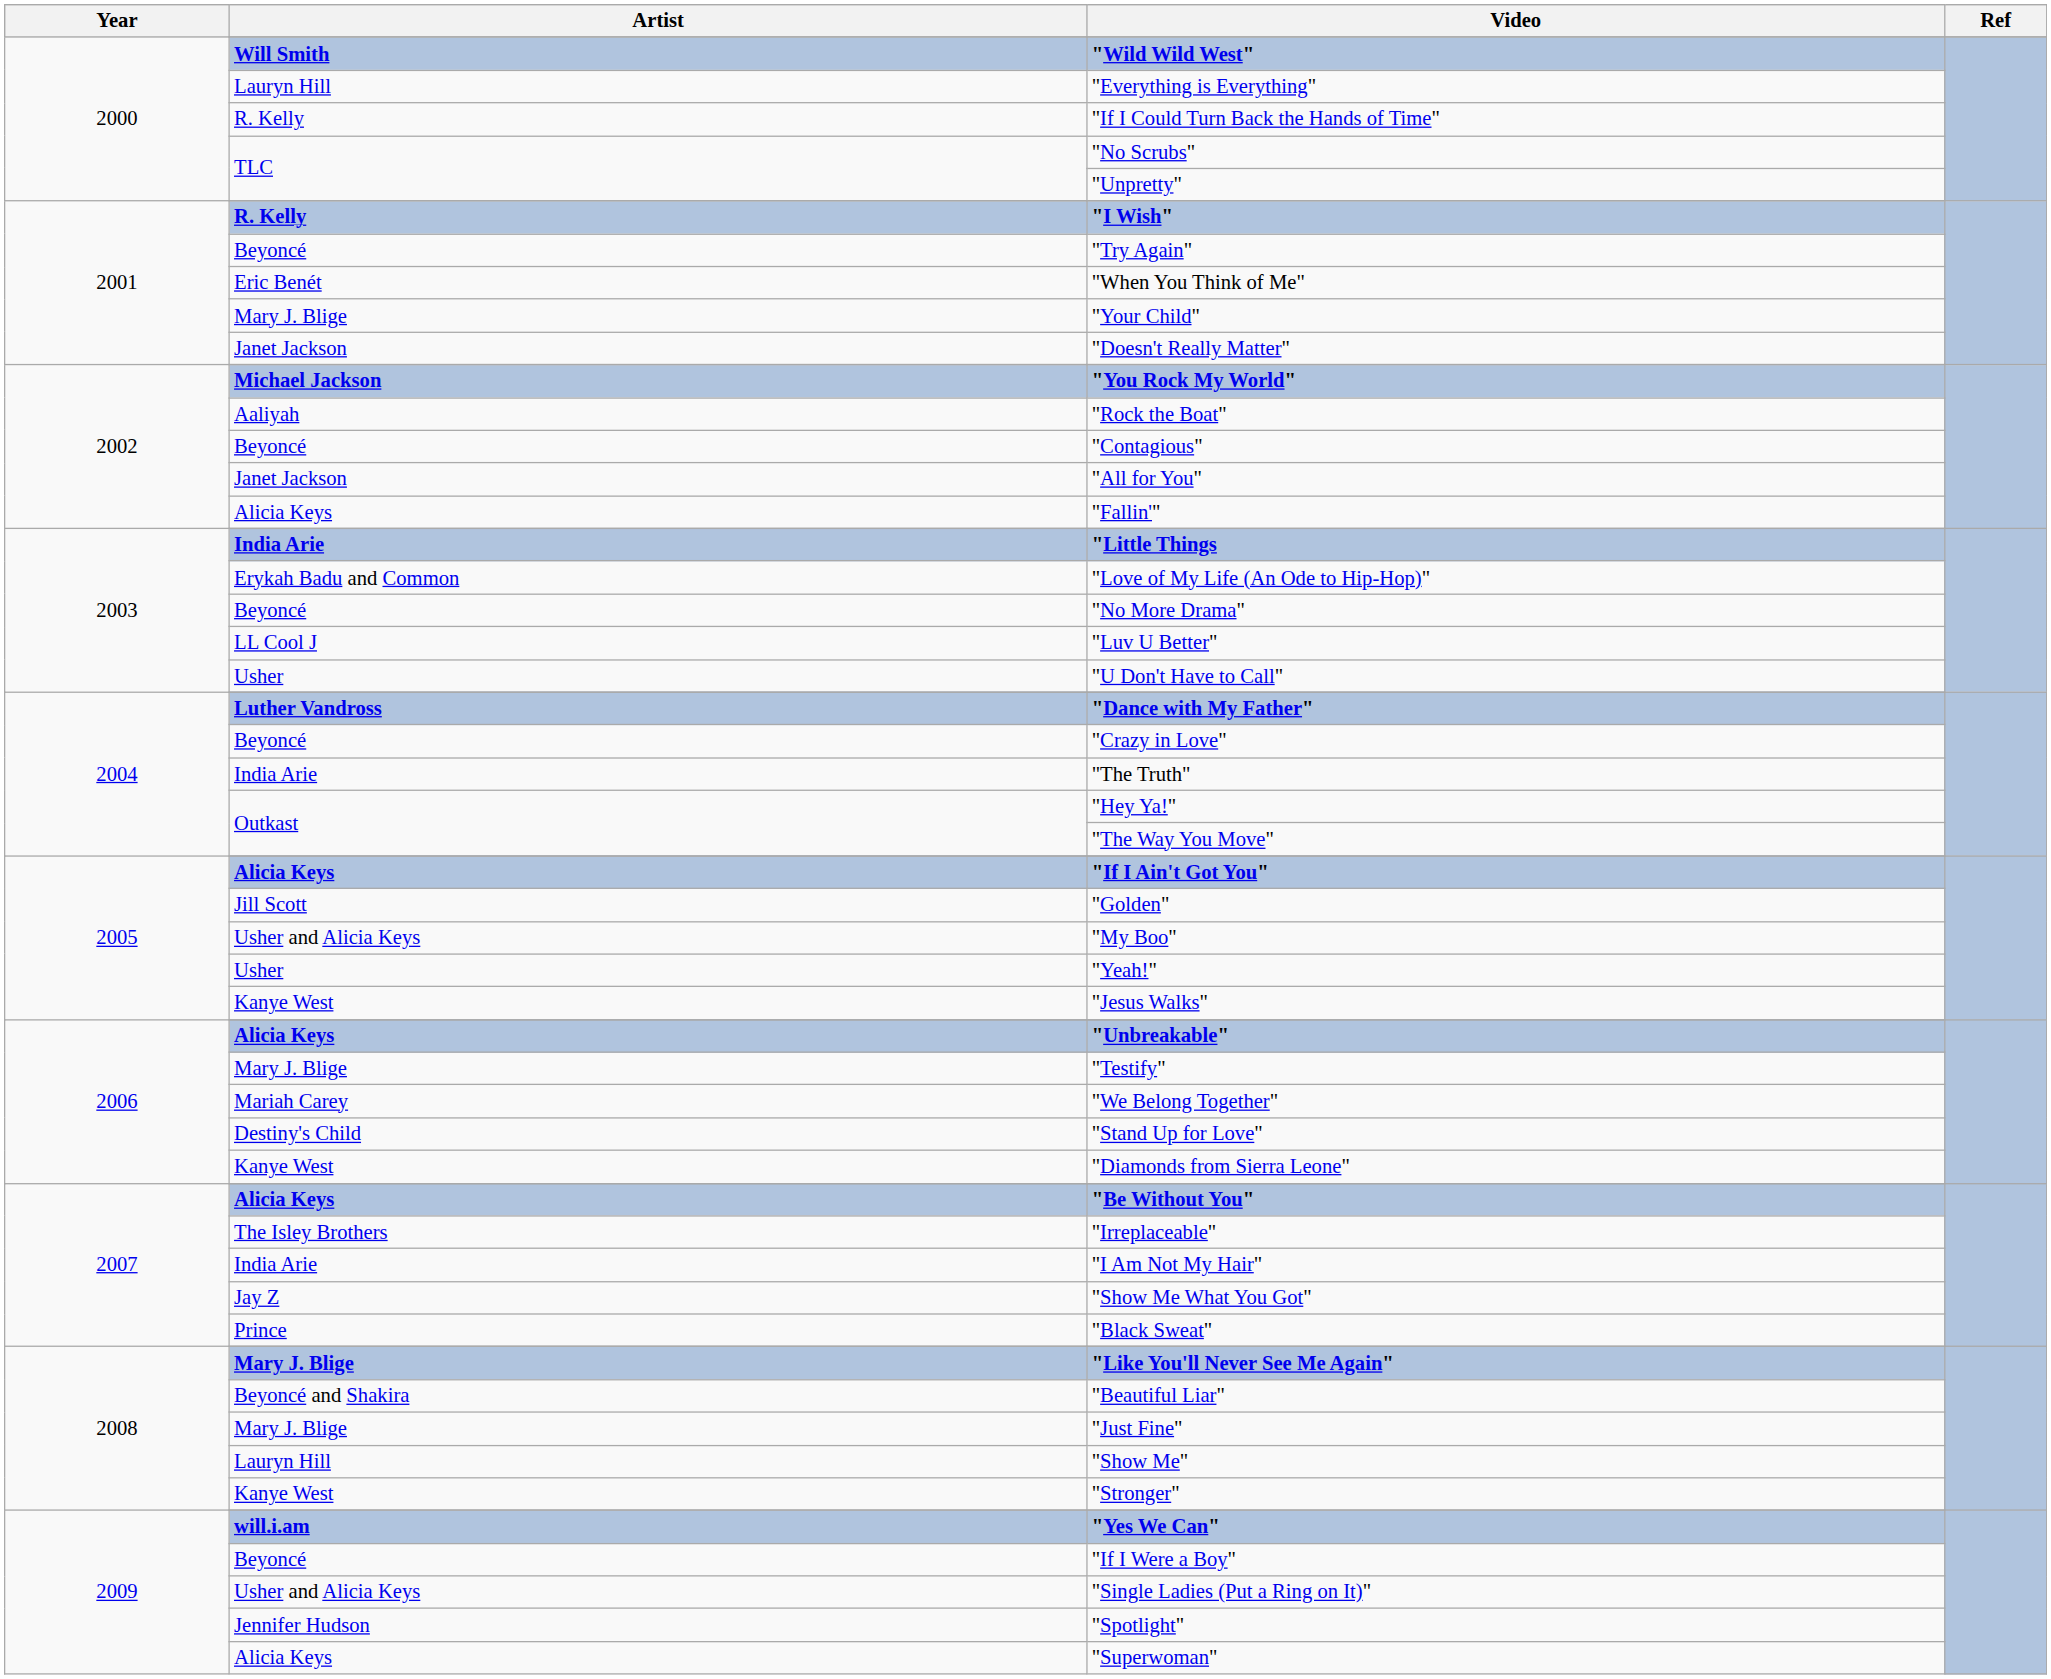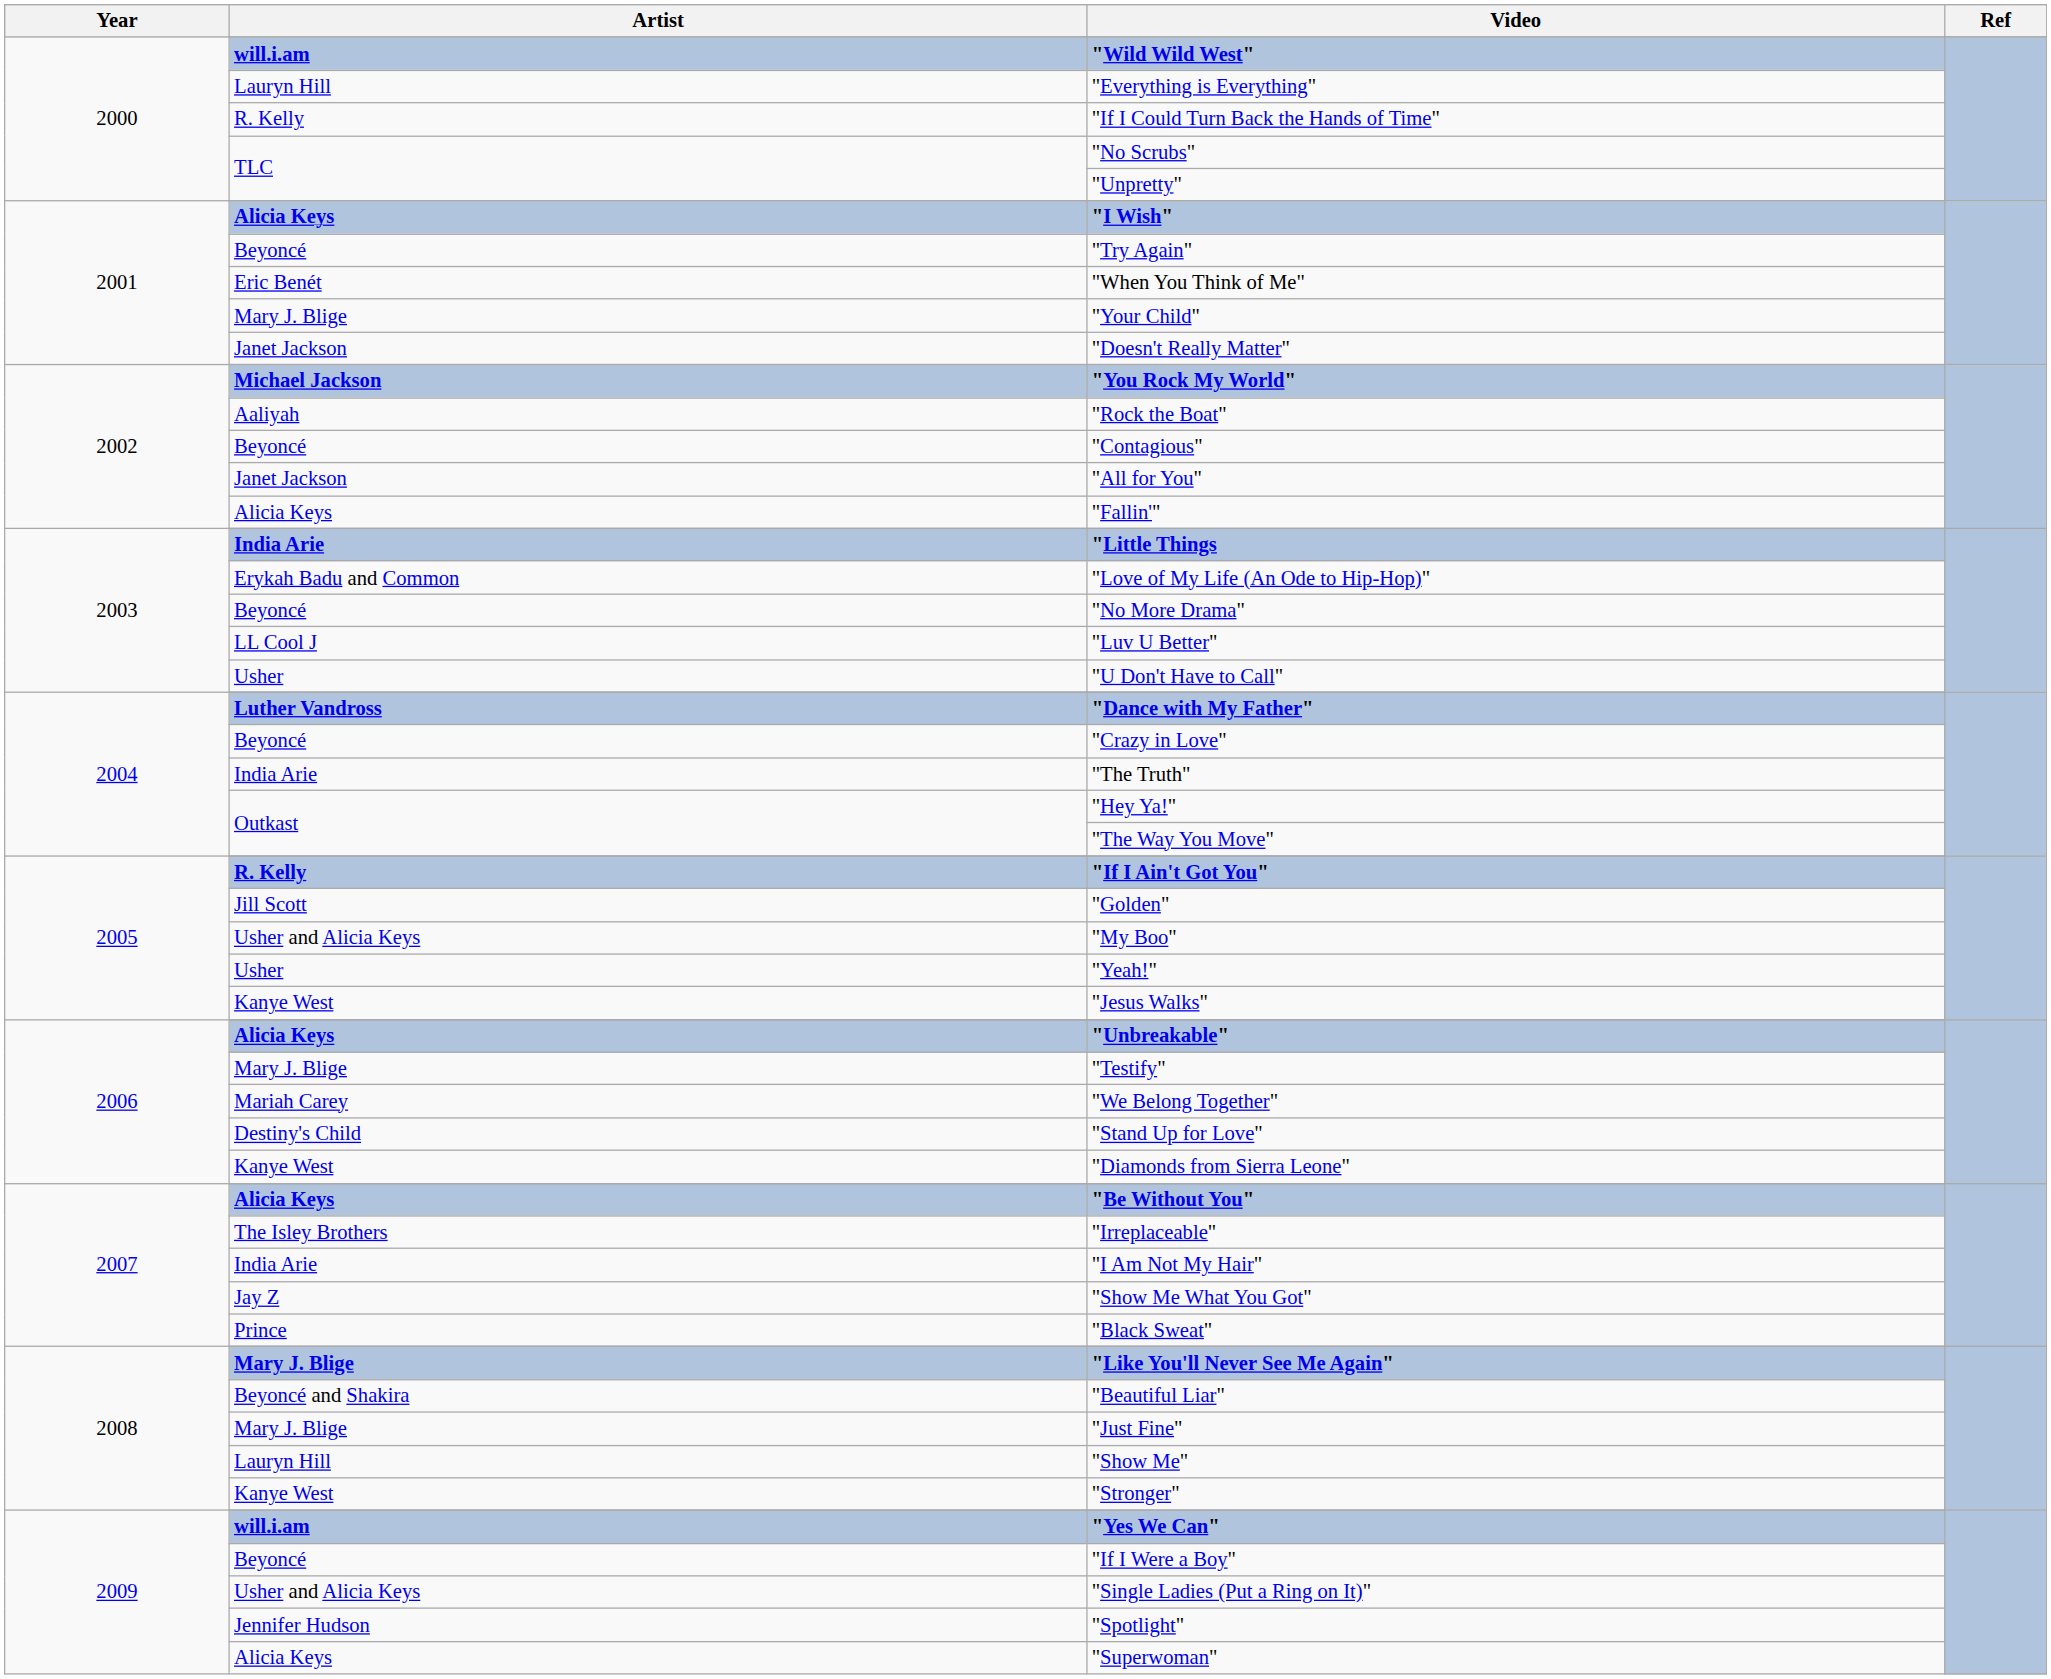 <table class="wikitable" style="width:100%;">
 <tr style="background:#bebebe;">
 <th style="width:11%;">Year</th>
 <th style="width:42%;">Artist</th>
 <th style="width:42%;">Video</th>
 <th style="width:5%;">Ref</th>
 </tr>
 <tr>
 <td rowspan="6" align="center">2000</td>
 </tr>
 <tr style="background:#B0C4DE">
-<td><strong><a href='#'>Will Smith</a></strong></td>
+<td><strong><a href='#'>will.i.am</a></strong></td>
 <td><strong>"<a href='#'>Wild Wild West</a>"</strong></td>
 <td rowspan="6" align="center"></td>
 </tr>
 <tr>
 <td><a href='#'>Lauryn Hill</a></td>
 <td>"<a href='#'>Everything is Everything</a>"</td>
 </tr>
 <tr>
 <td><a href='#'>R. Kelly</a></td>
 <td>"<a href='#'>If I Could Turn Back the Hands of Time</a>"</td>
 </tr>
 <tr>
 <td rowspan="2"><a href='#'>TLC</a></td>
 <td>"<a href='#'>No Scrubs</a>"</td>
 </tr>
 <tr>
 <td>"<a href='#'>Unpretty</a>"</td>
 </tr>
 <tr>
 <td rowspan="6" align="center">2001</td>
 </tr>
 <tr style="background:#B0C4DE">
-<td><strong><a href='#'>R. Kelly</a></strong></td>
+<td><strong><a href='#'>Alicia Keys</a></strong></td>
 <td><strong>"<a href='#'>I Wish</a>"</strong></td>
 <td rowspan="6" align="center"></td>
 </tr>
 <tr>
 <td><a href='#'>Beyoncé</a></td>
 <td>"<a href='#'>Try Again</a>"</td>
 </tr>
 <tr>
 <td><a href='#'>Eric Benét</a></td>
 <td>"When You Think of Me"</td>
 </tr>
 <tr>
 <td><a href='#'>Mary J. Blige</a></td>
 <td>"<a href='#'>Your Child</a>"</td>
 </tr>
 <tr>
 <td><a href='#'>Janet Jackson</a></td>
 <td>"<a href='#'>Doesn't Really Matter</a>"</td>
 </tr>
 <tr>
 <td rowspan="6" align="center">2002</td>
 </tr>
 <tr style="background:#B0C4DE">
 <td><strong><a href='#'>Michael Jackson</a></strong></td>
 <td><strong>"<a href='#'>You Rock My World</a>"</strong></td>
 <td rowspan="6" align="center"></td>
 </tr>
 <tr>
 <td><a href='#'>Aaliyah</a></td>
 <td>"<a href='#'>Rock the Boat</a>"</td>
 </tr>
 <tr>
 <td><a href='#'>Beyoncé</a></td>
 <td>"<a href='#'>Contagious</a>"</td>
 </tr>
 <tr>
 <td><a href='#'>Janet Jackson</a></td>
 <td>"<a href='#'>All for You</a>"</td>
 </tr>
 <tr>
 <td><a href='#'>Alicia Keys</a></td>
 <td>"<a href='#'>Fallin'</a>"</td>
 </tr>
 <tr>
 <td rowspan="6" align="center">2003</td>
 </tr>
 <tr style="background:#B0C4DE">
 <td><strong><a href='#'>India Arie</a></strong></td>
 <td><strong>"<a href='#'>Little Things</a></strong></td>
 <td rowspan="6" align="center"></td>
 </tr>
 <tr>
 <td><a href='#'>Erykah Badu</a> and <a href='#'>Common</a></td>
 <td>"<a href='#'>Love of My Life (An Ode to Hip-Hop)</a>"</td>
 </tr>
 <tr>
 <td><a href='#'>Beyoncé</a></td>
 <td>"<a href='#'>No More Drama</a>"</td>
 </tr>
 <tr>
 <td><a href='#'>LL Cool J</a></td>
 <td>"<a href='#'>Luv U Better</a>"</td>
 </tr>
 <tr>
 <td><a href='#'>Usher</a></td>
 <td>"<a href='#'>U Don't Have to Call</a>"</td>
 </tr>
 <tr>
 <td rowspan="6" align="center"><a href='#'>2004</a></td>
 </tr>
 <tr style="background:#B0C4DE">
 <td><strong><a href='#'>Luther Vandross</a></strong></td>
 <td><strong>"<a href='#'>Dance with My Father</a>"</strong></td>
 <td rowspan="6" align="center"></td>
 </tr>
 <tr>
 <td><a href='#'>Beyoncé</a> </td>
 <td>"<a href='#'>Crazy in Love</a>"</td>
 </tr>
 <tr>
 <td><a href='#'>India Arie</a></td>
 <td>"The Truth"</td>
 </tr>
 <tr>
 <td rowspan="2"><a href='#'>Outkast</a></td>
 <td>"<a href='#'>Hey Ya!</a>"</td>
 </tr>
 <tr>
 <td>"<a href='#'>The Way You Move</a>"</td>
 </tr>
 <tr>
 <td rowspan="6" align="center"><a href='#'>2005</a></td>
 </tr>
 <tr style="background:#B0C4DE">
-<td><strong><a href='#'>Alicia Keys</a></strong></td>
+<td><strong><a href='#'>R. Kelly</a></strong></td>
 <td><strong>"<a href='#'>If I Ain't Got You</a>"</strong></td>
 <td rowspan="6" align="center"></td>
 </tr>
 <tr>
 <td><a href='#'>Jill Scott</a></td>
 <td>"<a href='#'>Golden</a>"</td>
 </tr>
 <tr>
 <td><a href='#'>Usher</a> and <a href='#'>Alicia Keys</a></td>
 <td>"<a href='#'>My Boo</a>"</td>
 </tr>
 <tr>
 <td><a href='#'>Usher</a> </td>
 <td>"<a href='#'>Yeah!</a>"</td>
 </tr>
 <tr>
 <td><a href='#'>Kanye West</a></td>
 <td>"<a href='#'>Jesus Walks</a>"</td>
 </tr>
 <tr>
 <td rowspan="6" align="center"><a href='#'>2006</a></td>
 </tr>
 <tr style="background:#B0C4DE">
 <td><strong><a href='#'>Alicia Keys</a></strong></td>
 <td><strong>"<a href='#'>Unbreakable</a>"</strong></td>
 <td rowspan="6" align="center"></td>
 </tr>
 <tr>
 <td><a href='#'>Mary J. Blige</a></td>
 <td>"<a href='#'>Testify</a>"</td>
 </tr>
 <tr>
 <td><a href='#'>Mariah Carey</a></td>
 <td>"<a href='#'>We Belong Together</a>"</td>
 </tr>
 <tr>
 <td><a href='#'>Destiny's Child</a></td>
 <td>"<a href='#'>Stand Up for Love</a>"</td>
 </tr>
 <tr>
 <td><a href='#'>Kanye West</a></td>
 <td>"<a href='#'>Diamonds from Sierra Leone</a>"</td>
 </tr>
 <tr>
 <td rowspan="6" align="center"><a href='#'>2007</a></td>
 </tr>
 <tr style="background:#B0C4DE">
 <td><strong><a href='#'>Alicia Keys</a></strong></td>
 <td><strong>"<a href='#'>Be Without You</a>"</strong></td>
 <td rowspan="6" align="center"></td>
 </tr>
 <tr>
 <td><a href='#'>The Isley Brothers</a> </td>
 <td>"<a href='#'>Irreplaceable</a>"</td>
 </tr>
 <tr>
 <td><a href='#'>India Arie</a></td>
 <td>"<a href='#'>I Am Not My Hair</a>"</td>
 </tr>
 <tr>
 <td><a href='#'>Jay Z</a></td>
 <td>"<a href='#'>Show Me What You Got</a>"</td>
 </tr>
 <tr>
 <td><a href='#'>Prince</a></td>
 <td>"<a href='#'>Black Sweat</a>"</td>
 </tr>
 <tr>
 <td rowspan="6" align="center">2008</td>
 </tr>
 <tr style="background:#B0C4DE">
 <td><strong><a href='#'>Mary J. Blige</a></strong></td>
 <td><strong>"<a href='#'>Like You'll Never See Me Again</a>"</strong></td>
 <td rowspan="6" align="center"></td>
 </tr>
 <tr>
 <td><a href='#'>Beyoncé</a> and <a href='#'>Shakira</a></td>
 <td>"<a href='#'>Beautiful Liar</a>"</td>
 </tr>
 <tr>
 <td><a href='#'>Mary J. Blige</a></td>
 <td>"<a href='#'>Just Fine</a>"</td>
 </tr>
 <tr>
 <td><a href='#'>Lauryn Hill</a></td>
 <td>"<a href='#'>Show Me</a>"</td>
 </tr>
 <tr>
 <td><a href='#'>Kanye West</a></td>
 <td>"<a href='#'>Stronger</a>"</td>
 </tr>
 <tr>
 <td rowspan="6" align="center"><a href='#'>2009</a></td>
 </tr>
 <tr style="background:#B0C4DE">
 <td><strong><a href='#'>will.i.am</a></strong></td>
 <td><strong>"<a href='#'>Yes We Can</a>"</strong></td>
 <td rowspan="6" align="center"></td>
 </tr>
 <tr>
 <td><a href='#'>Beyoncé</a></td>
 <td>"<a href='#'>If I Were a Boy</a>"</td>
 </tr>
 <tr>
 <td><a href='#'>Usher</a> and <a href='#'>Alicia Keys</a></td>
 <td>"<a href='#'>Single Ladies (Put a Ring on It)</a>"</td>
 </tr>
 <tr>
 <td><a href='#'>Jennifer Hudson</a></td>
 <td>"<a href='#'>Spotlight</a>"</td>
 </tr>
 <tr>
 <td><a href='#'>Alicia Keys</a></td>
 <td>"<a href='#'>Superwoman</a>"</td>
 </tr>
 </table>
